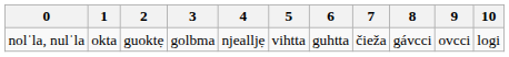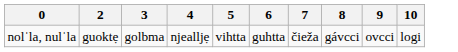 <table class="wikitable">
 <tr>
 <th>0</th>
-<th>1</th>
 <th>2</th>
 <th>3</th>
 <th>4</th>
 <th>5</th>
 <th>6</th>
 <th>7</th>
 <th>8</th>
 <th>9</th>
 <th>10</th>
 </tr>
 <tr>
 <td>nolˈla, nulˈla</td>
-<td>okta</td>
 <td>guoktẹ</td>
 <td>golbma</td>
 <td>njealljẹ</td>
 <td>vihtta</td>
 <td>guhtta</td>
 <td>čieža</td>
 <td>gávcci</td>
 <td>ovcci</td>
 <td>logi</td>
 </tr>
 </table>
